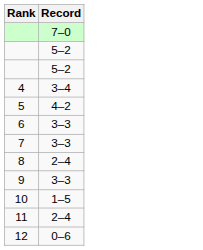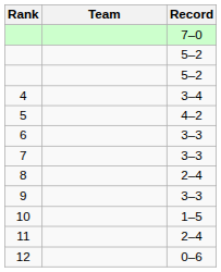 <table class="wikitable">
 <tr>
 <th>Rank</th>
+<th width=150px>Team</th>
 <th>Record</th>
 </tr>
 <tr bgcolor=ccffcc>
 <td align=center></td>
+<td></td>
 <td align=center>7–0</td>
 </tr>
 <tr>
 <td align=center></td>
+<td></td>
 <td align=center>5–2</td>
 </tr>
 <tr>
 <td align=center></td>
+<td></td>
 <td align=center>5–2</td>
 </tr>
 <tr>
 <td align=center>4</td>
+<td></td>
 <td align=center>3–4</td>
 </tr>
 <tr>
 <td align=center>5</td>
+<td></td>
 <td align=center>4–2</td>
 </tr>
 <tr>
 <td align=center>6</td>
+<td></td>
 <td align=center>3–3</td>
 </tr>
 <tr>
 <td align=center>7</td>
+<td></td>
 <td align=center>3–3</td>
 </tr>
 <tr>
 <td align=center>8</td>
+<td></td>
 <td align=center>2–4</td>
 </tr>
 <tr>
 <td align=center>9</td>
+<td></td>
 <td align=center>3–3</td>
 </tr>
 <tr>
 <td align=center>10</td>
+<td></td>
 <td align=center>1–5</td>
 </tr>
 <tr>
 <td align=center>11</td>
+<td></td>
 <td align=center>2–4</td>
 </tr>
 <tr>
 <td align=center>12</td>
+<td></td>
 <td align=center>0–6</td>
 </tr>
 </table>
